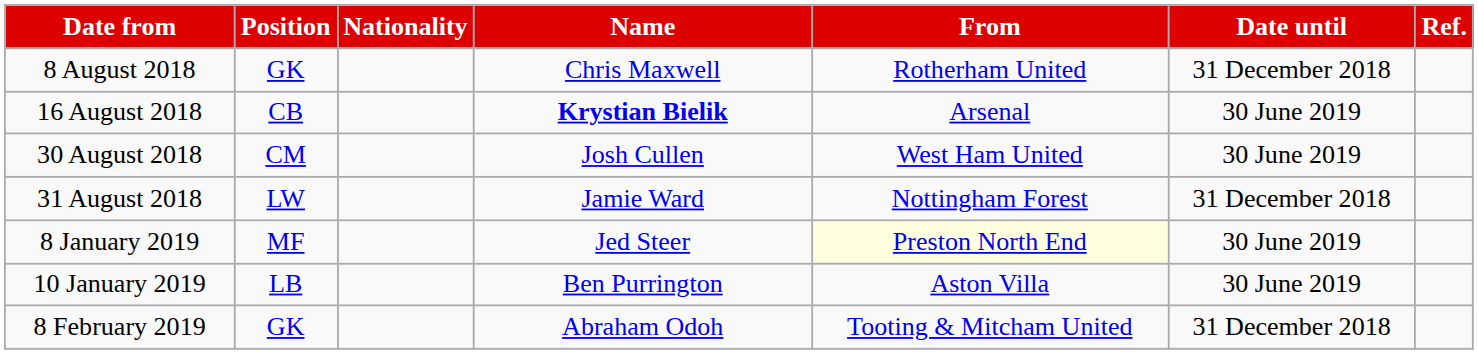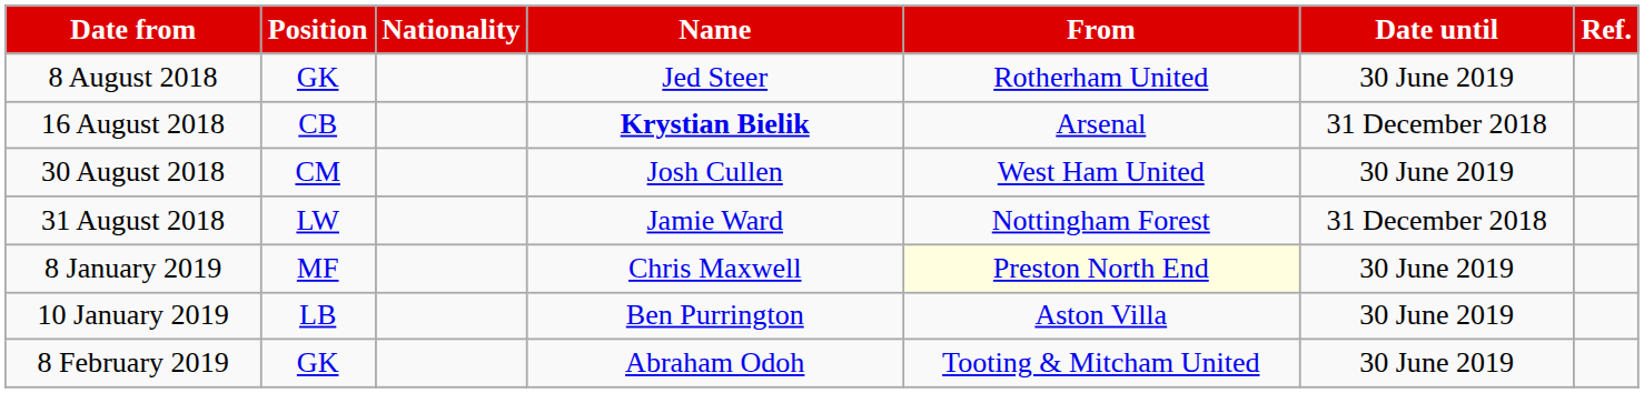 <table class="wikitable"  style="text-align:center; font-size:90%; ">
 <tr>
 <th style="background:#DD0000; color:white; width:120px;">Date from</th>
 <th style="background:#DD0000; color:white; width:50px;">Position</th>
 <th style="background:#DD0000; color:white; width:50px;">Nationality</th>
 <th style="background:#DD0000; color:white; width:180px;">Name</th>
 <th style="background:#DD0000; color:white; width:190px;">From</th>
 <th style="background:#DD0000; color:white; width:130px;">Date until</th>
 <th style="background:#DD0000; color:white; width:25px;">Ref.</th>
 </tr>
 <tr>
 <td>8 August 2018</td>
 <td><a href='#'>GK</a></td>
 <td></td>
-<td><a href='#'>Chris Maxwell</a></td>
+<td><a href='#'>Jed Steer</a></td>
 <td><a href='#'>Rotherham United</a></td>
-<td>31 December 2018</td>
+<td>30 June 2019</td>
 <td></td>
 </tr>
 <tr>
 <td>16 August 2018</td>
 <td><a href='#'>CB</a></td>
 <td></td>
 <td><strong><a href='#'>Krystian Bielik</a></strong></td>
 <td><a href='#'>Arsenal</a></td>
-<td>30 June 2019</td>
+<td>31 December 2018</td>
 <td></td>
 </tr>
 <tr>
 <td>30 August 2018</td>
 <td><a href='#'>CM</a></td>
 <td></td>
 <td><a href='#'>Josh Cullen</a></td>
 <td><a href='#'>West Ham United</a></td>
 <td>30 June 2019</td>
 <td></td>
 </tr>
 <tr>
 <td>31 August 2018</td>
 <td><a href='#'>LW</a></td>
 <td></td>
 <td><a href='#'>Jamie Ward</a></td>
 <td><a href='#'>Nottingham Forest</a></td>
 <td>31 December 2018</td>
 <td></td>
 </tr>
 <tr>
 <td>8 January 2019</td>
 <td><a href='#'>MF</a></td>
 <td></td>
-<td><a href='#'>Jed Steer</a></td>
+<td><a href='#'>Chris Maxwell</a></td>
 <td style="background: lightyellow;"><a href='#'>Preston North End</a></td>
 <td>30 June 2019</td>
 <td></td>
 </tr>
 <tr>
 <td>10 January 2019</td>
 <td><a href='#'>LB</a></td>
 <td></td>
 <td><a href='#'>Ben Purrington</a></td>
 <td><a href='#'>Aston Villa</a></td>
 <td>30 June 2019</td>
 <td></td>
 </tr>
 <tr>
 <td>8 February 2019</td>
 <td><a href='#'>GK</a></td>
 <td></td>
 <td><a href='#'>Abraham Odoh</a></td>
 <td><a href='#'>Tooting & Mitcham United</a></td>
-<td>31 December 2018</td>
+<td>30 June 2019</td>
 <td></td>
 </tr>
 </table>
